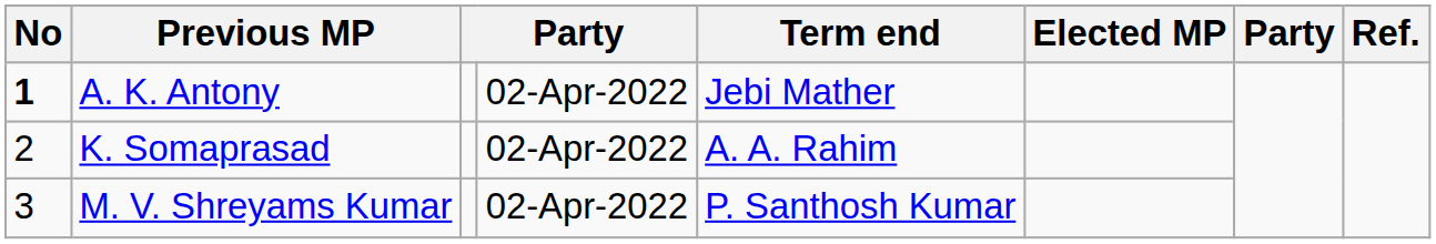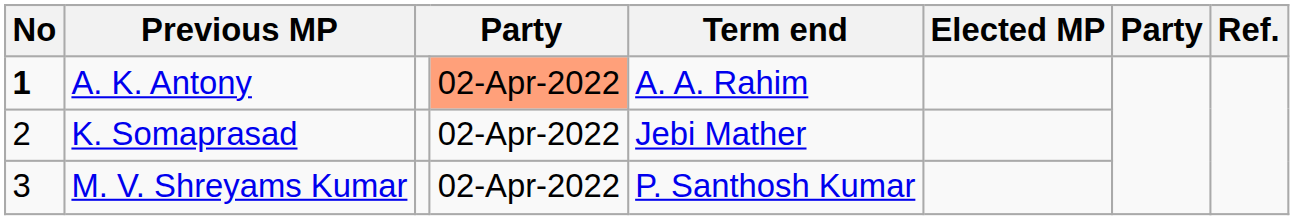 <table class="wikitable sortable">
 <tr>
 <th scope="col">No</th>
 <th scope="col">Previous MP</th>
 <th scope="col" colspan="2">Party</th>
 <th scope="col">Term end</th>
 <th scope="col">Elected MP</th>
 <th scope="col" colspan="2">Party</th>
 <th>Ref.</th>
 </tr>
 <tr>
 <td><strong>1</strong></td>
 <td><a href='#'>A. K. Antony</a></td>
 <td></td>
-<td>02-Apr-2022</td>
-<td><a href='#'>Jebi Mather</a></td>
+<td style="background: lightsalmon;">02-Apr-2022</td>
+<td><a href='#'>A. A. Rahim</a></td>
 <td></td>
 <td rowspan="3"></td>
 </tr>
 <tr>
 <td>2</td>
 <td><a href='#'>K. Somaprasad</a></td>
 <td></td>
 <td>02-Apr-2022</td>
-<td><a href='#'>A. A. Rahim</a></td>
+<td><a href='#'>Jebi Mather</a></td>
 <td></td>
 </tr>
 <tr>
 <td>3</td>
 <td><a href='#'>M. V. Shreyams Kumar</a></td>
 <td></td>
 <td>02-Apr-2022</td>
 <td><a href='#'>P. Santhosh Kumar</a></td>
 <td></td>
 </tr>
 </table>
